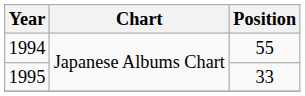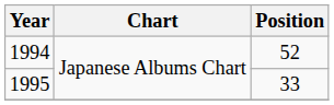 <table class="wikitable" style="text-align:center;">
 <tr>
 <th>Year</th>
 <th>Chart</th>
 <th>Position</th>
 </tr>
 <tr>
 <td>1994</td>
 <td rowspan=2>Japanese Albums Chart</td>
-<td>55</td>
+<td>52</td>
 </tr>
 <tr>
 <td>1995</td>
 <td>33</td>
 </tr>
 <tr>
 </tr>
 </table>
